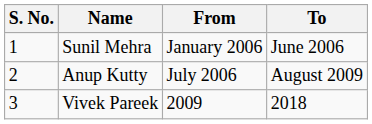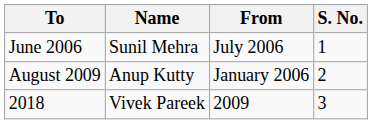 <table class="wikitable">
 <tr>
-<th>S. No.</th>
+<th>To</th>
 <th>Name</th>
 <th>From</th>
-<th>To</th>
+<th>S. No.</th>
 </tr>
 <tr>
+<td>June 2006</td>
+<td>Sunil Mehra</td>
+<td>July 2006</td>
 <td>1</td>
-<td>Sunil Mehra</td>
-<td>January 2006</td>
-<td>June 2006</td>
 </tr>
 <tr>
+<td>August 2009</td>
+<td>Anup Kutty</td>
+<td>January 2006</td>
 <td>2</td>
-<td>Anup Kutty</td>
-<td>July 2006</td>
-<td>August 2009</td>
 </tr>
 <tr>
-<td>3</td>
+<td>2018</td>
 <td>Vivek Pareek</td>
 <td>2009</td>
-<td>2018</td>
+<td>3</td>
 </tr>
 </table>
